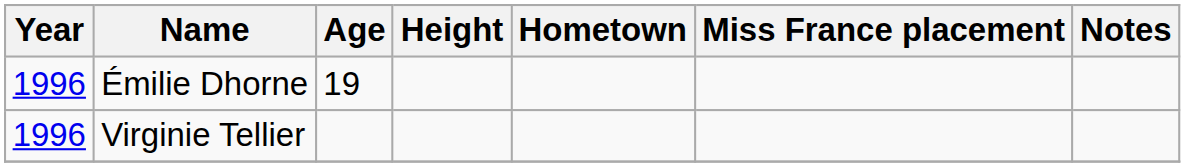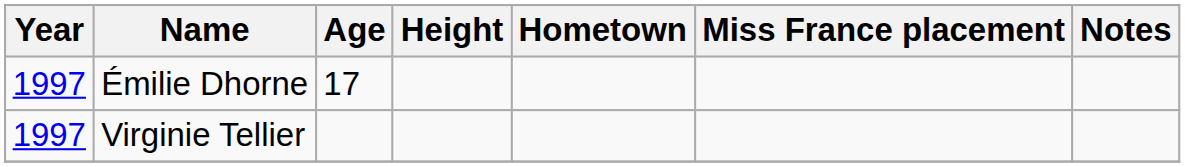 <table class="wikitable sortable">
 <tr>
 <th>Year</th>
 <th>Name</th>
 <th>Age</th>
 <th>Height</th>
 <th>Hometown</th>
 <th>Miss France placement</th>
 <th>Notes</th>
 </tr>
 <tr>
-<td><a href='#'>1996</a></td>
+<td><a href='#'>1997</a></td>
 <td>Émilie Dhorne</td>
-<td>19</td>
+<td>17</td>
 <td></td>
 <td></td>
 <td></td>
 <td></td>
 </tr>
 <tr>
-<td><a href='#'>1996</a></td>
+<td><a href='#'>1997</a></td>
 <td>Virginie Tellier</td>
 <td></td>
 <td></td>
 <td></td>
 <td></td>
 <td></td>
 </tr>
 <tr>
 </tr>
 </table>
